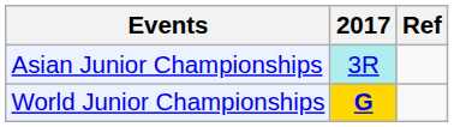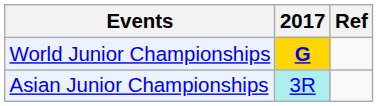 <table style='font-size: 90%; text-align:center;' class='wikitable'>
 <tr>
 <th>Events</th>
 <th>2017</th>
 <th>Ref</th>
 </tr>
 <tr>
+<td bgcolor="#ECF2FF"; align="left"><a href='#'>World Junior Championships</a></td>
+<td bgcolor=gold><a href='#'><strong>G</strong></a></td>
+<td></td>
+</tr>
+<tr>
 <td bgcolor="#ECF2FF"; align="left"><a href='#'>Asian Junior Championships</a></td>
 <td bgcolor=AFEEEE><a href='#'>3R</a></td>
 <td></td>
 </tr>
-<tr>
-<td bgcolor="#ECF2FF"; align="left"><a href='#'>World Junior Championships</a></td>
-<td bgcolor=gold><a href='#'><strong>G</strong></a></td>
-<td></td>
-</tr>
 </table>
